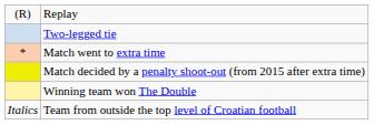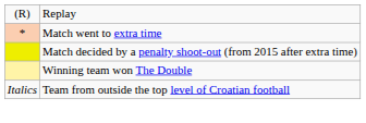 <table class="wikitable">
 <tr>
 <td align=center>(R)</td>
 <td>Replay</td>
-</tr>
-<tr>
-<td align=center style="background-color:#cedff2"></td>
-<td><a href='#'>Two-legged tie</a></td>
 </tr>
 <tr>
 <td align=center style="background-color:#FBCEB1">*</td>
 <td>Match went to <a href='#'>extra time</a></td>
 </tr>
 <tr>
 <td align=center style="background-color:#eeee00"></td>
 <td>Match decided by a <a href='#'>penalty shoot-out</a> (from 2015 after extra time)</td>
 </tr>
 <tr>
 <td align=center style="background-color:#fff4a7"></td>
 <td>Winning team won <a href='#'>The Double</a></td>
 </tr>
 <tr>
 <td><em>Italics</em></td>
 <td>Team from outside the top <a href='#'>level of Croatian football</a></td>
 </tr>
 </table>
